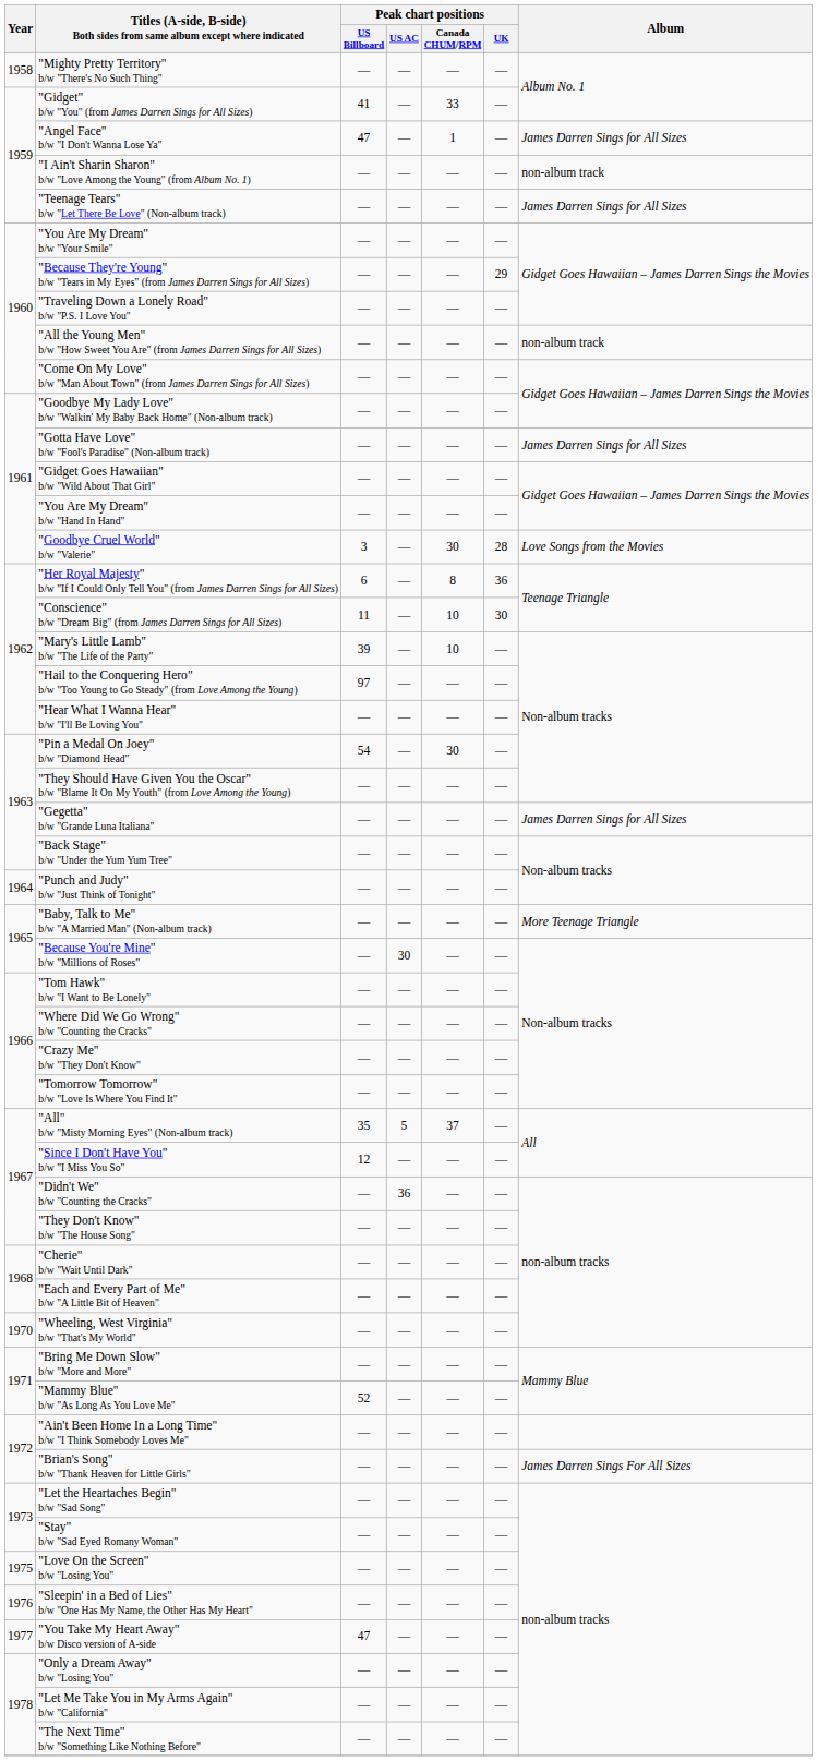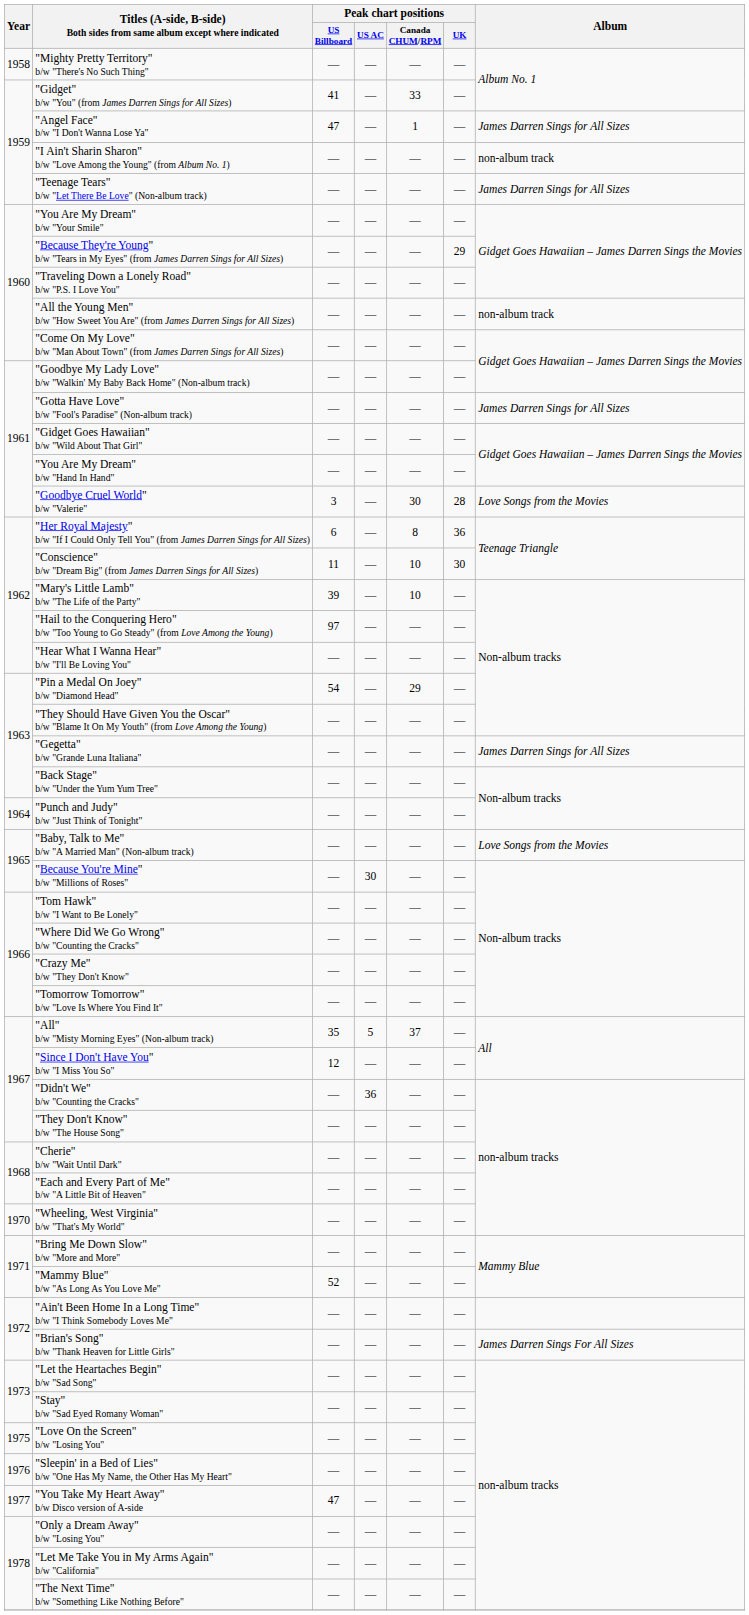 <table class="wikitable">
 <tr>
 <th rowspan="2">Year</th>
 <th rowspan="2">Titles (A-side, B-side)<br><small>Both sides from same album except where indicated</small></th>
 <th colspan="4">Peak chart positions</th>
 <th rowspan="2">Album</th>
 </tr>
 <tr>
 <th style="width:3em;font-size:80%;"><a href='#'>US Billboard</a></th>
 <th style="width:3em;font-size:80%;"><a href='#'>US AC</a></th>
 <th style="width:3em;font-size:80%;">Canada<br><a href='#'>CHUM</a>/<a href='#'>RPM</a></th>
 <th style="width:3em;font-size:80%;"><a href='#'>UK</a></th>
 </tr>
 <tr>
 <td>1958</td>
 <td align="left">"Mighty Pretty Territory"<br><small>b/w "There's No Such Thing"</small></td>
 <td style="text-align:center;">—</td>
 <td style="text-align:center;">—</td>
 <td style="text-align:center;">—</td>
 <td style="text-align:center;">—</td>
 <td align="left" rowspan="2"><em>Album No. 1</em></td>
 </tr>
 <tr>
 <td rowspan="4">1959</td>
 <td align="left">"Gidget"<br><small>b/w "You" (from <em>James Darren Sings for All Sizes</em>)</small></td>
 <td style="text-align:center;">41</td>
 <td style="text-align:center;">—</td>
 <td style="text-align:center;">33</td>
 <td style="text-align:center;">—</td>
 </tr>
 <tr>
 <td align="left">"Angel Face"<br><small>b/w "I Don't Wanna Lose Ya"</small></td>
 <td style="text-align:center;">47</td>
 <td style="text-align:center;">—</td>
 <td style="text-align:center;">1</td>
 <td style="text-align:center;">—</td>
 <td align="left"><em>James Darren Sings for All Sizes</em></td>
 </tr>
 <tr>
 <td align="left">"I Ain't Sharin Sharon"<br><small>b/w "Love Among the Young" (from <em>Album No. 1</em>)</small></td>
 <td style="text-align:center;">—</td>
 <td style="text-align:center;">—</td>
 <td style="text-align:center;">—</td>
 <td style="text-align:center;">—</td>
 <td align="left">non-album track</td>
 </tr>
 <tr>
 <td align="left">"Teenage Tears"<br><small>b/w "<a href='#'>Let There Be Love</a>" (Non-album track)</small></td>
 <td style="text-align:center;">—</td>
 <td style="text-align:center;">—</td>
 <td style="text-align:center;">—</td>
 <td style="text-align:center;">—</td>
 <td align="left"><em>James Darren Sings for All Sizes</em></td>
 </tr>
 <tr>
 <td rowspan="5">1960</td>
 <td align="left">"You Are My Dream"<br><small>b/w "Your Smile"</small></td>
 <td style="text-align:center;">—</td>
 <td style="text-align:center;">—</td>
 <td style="text-align:center;">—</td>
 <td style="text-align:center;">—</td>
 <td align="left" rowspan="3"><em>Gidget Goes Hawaiian – James Darren Sings the Movies</em></td>
 </tr>
 <tr>
 <td align="left">"<a href='#'>Because They're Young</a>"<br><small>b/w "Tears in My Eyes" (from <em>James Darren Sings for All Sizes</em>)</small></td>
 <td style="text-align:center;">—</td>
 <td style="text-align:center;">—</td>
 <td style="text-align:center;">—</td>
 <td style="text-align:center;">29</td>
 </tr>
 <tr>
 <td align="left">"Traveling Down a Lonely Road"<br><small>b/w "P.S. I Love You"</small></td>
 <td style="text-align:center;">—</td>
 <td style="text-align:center;">—</td>
 <td style="text-align:center;">—</td>
 <td style="text-align:center;">—</td>
 </tr>
 <tr>
 <td align="left">"All the Young Men"<br><small>b/w "How Sweet You Are" (from <em>James Darren Sings for All Sizes</em>)</small></td>
 <td style="text-align:center;">—</td>
 <td style="text-align:center;">—</td>
 <td style="text-align:center;">—</td>
 <td style="text-align:center;">—</td>
 <td align="left">non-album track</td>
 </tr>
 <tr>
 <td align="left">"Come On My Love"<br><small>b/w "Man About Town" (from <em>James Darren Sings for All Sizes</em>)</small></td>
 <td style="text-align:center;">—</td>
 <td style="text-align:center;">—</td>
 <td style="text-align:center;">—</td>
 <td style="text-align:center;">—</td>
 <td align="left" rowspan="2"><em>Gidget Goes Hawaiian – James Darren Sings the Movies</em></td>
 </tr>
 <tr>
 <td rowspan="5">1961</td>
 <td align="left">"Goodbye My Lady Love"<br><small>b/w "Walkin' My Baby Back Home" (Non-album track)</small></td>
 <td style="text-align:center;">—</td>
 <td style="text-align:center;">—</td>
 <td style="text-align:center;">—</td>
 <td style="text-align:center;">—</td>
 </tr>
 <tr>
 <td align="left">"Gotta Have Love"<br><small>b/w "Fool's Paradise" (Non-album track)</small></td>
 <td style="text-align:center;">—</td>
 <td style="text-align:center;">—</td>
 <td style="text-align:center;">—</td>
 <td style="text-align:center;">—</td>
 <td align="left"><em>James Darren Sings for All Sizes</em></td>
 </tr>
 <tr>
 <td align="left">"Gidget Goes Hawaiian"<br><small>b/w "Wild About That Girl"</small></td>
 <td style="text-align:center;">—</td>
 <td style="text-align:center;">—</td>
 <td style="text-align:center;">—</td>
 <td style="text-align:center;">—</td>
 <td align="left" rowspan="2"><em>Gidget Goes Hawaiian – James Darren Sings the Movies</em></td>
 </tr>
 <tr>
 <td align="left">"You Are My Dream"<br><small>b/w "Hand In Hand"</small></td>
 <td style="text-align:center;">—</td>
 <td style="text-align:center;">—</td>
 <td style="text-align:center;">—</td>
 <td style="text-align:center;">—</td>
 </tr>
 <tr>
 <td align="left">"<a href='#'>Goodbye Cruel World</a>"<br><small>b/w "Valerie"</small></td>
 <td style="text-align:center;">3</td>
 <td style="text-align:center;">—</td>
 <td style="text-align:center;">30</td>
 <td style="text-align:center;">28</td>
 <td align="left"><em>Love Songs from the Movies</em></td>
 </tr>
 <tr>
 <td rowspan="5">1962</td>
 <td align="left">"<a href='#'>Her Royal Majesty</a>"<br><small>b/w "If I Could Only Tell You" (from <em>James Darren Sings for All Sizes</em>)</small></td>
 <td style="text-align:center;">6</td>
 <td style="text-align:center;">—</td>
 <td style="text-align:center;">8</td>
 <td style="text-align:center;">36</td>
 <td align="left" rowspan="2"><em>Teenage Triangle</em></td>
 </tr>
 <tr>
 <td align="left">"Conscience"<br><small>b/w "Dream Big" (from <em>James Darren Sings for All Sizes</em>)</small></td>
 <td style="text-align:center;">11</td>
 <td style="text-align:center;">—</td>
 <td style="text-align:center;">10</td>
 <td style="text-align:center;">30</td>
 </tr>
 <tr>
 <td align="left">"Mary's Little Lamb"<br><small>b/w "The Life of the Party"</small></td>
 <td style="text-align:center;">39</td>
 <td style="text-align:center;">—</td>
 <td style="text-align:center;">10</td>
 <td style="text-align:center;">—</td>
 <td align="left" rowspan="5">Non-album tracks</td>
 </tr>
 <tr>
 <td align="left">"Hail to the Conquering Hero"<br><small>b/w "Too Young to Go Steady" (from <em>Love Among the Young</em>)</small></td>
 <td style="text-align:center;">97</td>
 <td style="text-align:center;">—</td>
 <td style="text-align:center;">—</td>
 <td style="text-align:center;">—</td>
 </tr>
 <tr>
 <td align="left">"Hear What I Wanna Hear"<br><small>b/w "I'll Be Loving You"</small></td>
 <td style="text-align:center;">—</td>
 <td style="text-align:center;">—</td>
 <td style="text-align:center;">—</td>
 <td style="text-align:center;">—</td>
 </tr>
 <tr>
 <td rowspan="4">1963</td>
 <td align="left">"Pin a Medal On Joey"<br><small>b/w "Diamond Head"</small></td>
 <td style="text-align:center;">54</td>
 <td style="text-align:center;">—</td>
-<td style="text-align:center;">30</td>
+<td style="text-align:center;">29</td>
 <td style="text-align:center;">—</td>
 </tr>
 <tr>
 <td align="left">"They Should Have Given You the Oscar"<br><small>b/w "Blame It On My Youth" (from <em>Love Among the Young</em>)</small></td>
 <td style="text-align:center;">—</td>
 <td style="text-align:center;">—</td>
 <td style="text-align:center;">—</td>
 <td style="text-align:center;">—</td>
 </tr>
 <tr>
 <td align="left">"Gegetta"<br><small>b/w "Grande Luna Italiana"</small></td>
 <td style="text-align:center;">—</td>
 <td style="text-align:center;">—</td>
 <td style="text-align:center;">—</td>
 <td style="text-align:center;">—</td>
 <td align="left"><em>James Darren Sings for All Sizes</em></td>
 </tr>
 <tr>
 <td align="left">"Back Stage"<br><small>b/w "Under the Yum Yum Tree"</small></td>
 <td style="text-align:center;">—</td>
 <td style="text-align:center;">—</td>
 <td style="text-align:center;">—</td>
 <td style="text-align:center;">—</td>
 <td align="left" rowspan="2">Non-album tracks</td>
 </tr>
 <tr>
 <td>1964</td>
 <td align="left">"Punch and Judy"<br><small>b/w "Just Think of Tonight"</small></td>
 <td style="text-align:center;">—</td>
 <td style="text-align:center;">—</td>
 <td style="text-align:center;">—</td>
 <td style="text-align:center;">—</td>
 </tr>
 <tr>
 <td rowspan="2">1965</td>
 <td align="left">"Baby, Talk to Me"<br><small>b/w "A Married Man" (Non-album track)</small></td>
 <td style="text-align:center;">—</td>
 <td style="text-align:center;">—</td>
 <td style="text-align:center;">—</td>
 <td style="text-align:center;">—</td>
-<td align="left"><em>More Teenage Triangle</em></td>
+<td align="left"><em>Love Songs from the Movies</em></td>
 </tr>
 <tr>
 <td align="left">"<a href='#'>Because You're Mine</a>"<br><small>b/w "Millions of Roses"</small></td>
 <td style="text-align:center;">—</td>
 <td style="text-align:center;">30</td>
 <td style="text-align:center;">—</td>
 <td style="text-align:center;">—</td>
 <td align="left" rowspan="5">Non-album tracks</td>
 </tr>
 <tr>
 <td rowspan="4">1966</td>
 <td align="left">"Tom Hawk"<br><small>b/w "I Want to Be Lonely"</small></td>
 <td style="text-align:center;">—</td>
 <td style="text-align:center;">—</td>
 <td style="text-align:center;">—</td>
 <td style="text-align:center;">—</td>
 </tr>
 <tr>
 <td align="left">"Where Did We Go Wrong"<br><small>b/w "Counting the Cracks"</small></td>
 <td style="text-align:center;">—</td>
 <td style="text-align:center;">—</td>
 <td style="text-align:center;">—</td>
 <td style="text-align:center;">—</td>
 </tr>
 <tr>
 <td align="left">"Crazy Me"<br><small>b/w "They Don't Know"</small></td>
 <td style="text-align:center;">—</td>
 <td style="text-align:center;">—</td>
 <td style="text-align:center;">—</td>
 <td style="text-align:center;">—</td>
 </tr>
 <tr>
 <td align="left">"Tomorrow Tomorrow"<br><small>b/w "Love Is Where You Find It"</small></td>
 <td style="text-align:center;">—</td>
 <td style="text-align:center;">—</td>
 <td style="text-align:center;">—</td>
 <td style="text-align:center;">—</td>
 </tr>
 <tr>
 <td rowspan="4">1967</td>
 <td align="left">"All"<br><small>b/w "Misty Morning Eyes" (Non-album track)</small></td>
 <td style="text-align:center;">35</td>
 <td style="text-align:center;">5</td>
 <td style="text-align:center;">37</td>
 <td style="text-align:center;">—</td>
 <td align="left" rowspan="2"><em>All</em></td>
 </tr>
 <tr>
 <td align="left">"<a href='#'>Since I Don't Have You</a>"<br><small>b/w "I Miss You So"</small></td>
 <td style="text-align:center;">12</td>
 <td style="text-align:center;">—</td>
 <td style="text-align:center;">—</td>
 <td style="text-align:center;">—</td>
 </tr>
 <tr>
 <td align="left">"Didn't We"<br><small>b/w "Counting the Cracks"</small></td>
 <td style="text-align:center;">—</td>
 <td style="text-align:center;">36</td>
 <td style="text-align:center;">—</td>
 <td style="text-align:center;">—</td>
 <td align="left" rowspan="5">non-album tracks</td>
 </tr>
 <tr>
 <td align="left">"They Don't Know"<br><small>b/w "The House Song"</small></td>
 <td style="text-align:center;">—</td>
 <td style="text-align:center;">—</td>
 <td style="text-align:center;">—</td>
 <td style="text-align:center;">—</td>
 </tr>
 <tr>
 <td rowspan="2">1968</td>
 <td align="left">"Cherie"<br><small>b/w "Wait Until Dark"</small></td>
 <td style="text-align:center;">—</td>
 <td style="text-align:center;">—</td>
 <td style="text-align:center;">—</td>
 <td style="text-align:center;">—</td>
 </tr>
 <tr>
 <td align="left">"Each and Every Part of Me"<br><small>b/w "A Little Bit of Heaven"</small></td>
 <td style="text-align:center;">—</td>
 <td style="text-align:center;">—</td>
 <td style="text-align:center;">—</td>
 <td style="text-align:center;">—</td>
 </tr>
 <tr>
 <td>1970</td>
 <td align="left">"Wheeling, West Virginia"<br><small>b/w "That's My World"</small></td>
 <td style="text-align:center;">—</td>
 <td style="text-align:center;">—</td>
 <td style="text-align:center;">—</td>
 <td style="text-align:center;">—</td>
 </tr>
 <tr>
 <td rowspan="2">1971</td>
 <td align="left">"Bring Me Down Slow"<br><small>b/w "More and More"</small></td>
 <td style="text-align:center;">—</td>
 <td style="text-align:center;">—</td>
 <td style="text-align:center;">—</td>
 <td style="text-align:center;">—</td>
 <td align="left" rowspan="2"><em>Mammy Blue</em></td>
 </tr>
 <tr>
 <td align="left">"Mammy Blue"<br><small>b/w "As Long As You Love Me"</small></td>
 <td style="text-align:center;">52</td>
 <td style="text-align:center;">—</td>
 <td style="text-align:center;">—</td>
 <td style="text-align:center;">—</td>
 </tr>
 <tr>
 <td rowspan="2">1972</td>
 <td align="left">"Ain't Been Home In a Long Time"<br><small>b/w "I Think Somebody Loves Me"</small></td>
 <td style="text-align:center;">—</td>
 <td style="text-align:center;">—</td>
 <td style="text-align:center;">—</td>
 <td style="text-align:center;">—</td>
 <td align="left"></td>
 </tr>
 <tr>
 <td align="left">"Brian's Song"<br><small>b/w "Thank Heaven for Little Girls"</small></td>
 <td style="text-align:center;">—</td>
 <td style="text-align:center;">—</td>
 <td style="text-align:center;">—</td>
 <td style="text-align:center;">—</td>
 <td align="left"><em>James Darren Sings For All Sizes</em></td>
 </tr>
 <tr>
 <td rowspan="2">1973</td>
 <td align="left">"Let the Heartaches Begin"<br><small>b/w "Sad Song"</small></td>
 <td style="text-align:center;">—</td>
 <td style="text-align:center;">—</td>
 <td style="text-align:center;">—</td>
 <td style="text-align:center;">—</td>
 <td align="left" rowspan="8">non-album tracks</td>
 </tr>
 <tr>
 <td align="left">"Stay"<br><small>b/w "Sad Eyed Romany Woman"</small></td>
 <td style="text-align:center;">—</td>
 <td style="text-align:center;">—</td>
 <td style="text-align:center;">—</td>
 <td style="text-align:center;">—</td>
 </tr>
 <tr>
 <td>1975</td>
 <td align="left">"Love On the Screen"<br><small>b/w "Losing You"</small></td>
 <td style="text-align:center;">—</td>
 <td style="text-align:center;">—</td>
 <td style="text-align:center;">—</td>
 <td style="text-align:center;">—</td>
 </tr>
 <tr>
 <td>1976</td>
 <td align="left">"Sleepin' in a Bed of Lies"<br><small>b/w "One Has My Name, the Other Has My Heart"</small></td>
 <td style="text-align:center;">—</td>
 <td style="text-align:center;">—</td>
 <td style="text-align:center;">—</td>
 <td style="text-align:center;">—</td>
 </tr>
 <tr>
 <td>1977</td>
 <td align="left">"You Take My Heart Away"<br><small>b/w Disco version of A-side</small></td>
 <td style="text-align:center;">47</td>
 <td style="text-align:center;">—</td>
 <td style="text-align:center;">—</td>
 <td style="text-align:center;">—</td>
 </tr>
 <tr>
 <td rowspan="3">1978</td>
 <td align="left">"Only a Dream Away"<br><small>b/w "Losing You"</small></td>
 <td style="text-align:center;">—</td>
 <td style="text-align:center;">—</td>
 <td style="text-align:center;">—</td>
 <td style="text-align:center;">—</td>
 </tr>
 <tr>
 <td align="left">"Let Me Take You in My Arms Again"<br><small>b/w "California"</small></td>
 <td style="text-align:center;">—</td>
 <td style="text-align:center;">—</td>
 <td style="text-align:center;">—</td>
 <td style="text-align:center;">—</td>
 </tr>
 <tr>
 <td align="left">"The Next Time"<br><small>b/w "Something Like Nothing Before"</small></td>
 <td style="text-align:center;">—</td>
 <td style="text-align:center;">—</td>
 <td style="text-align:center;">—</td>
 <td style="text-align:center;">—</td>
 </tr>
 <tr>
 </tr>
 </table>
